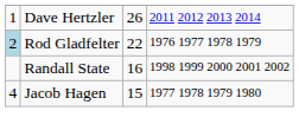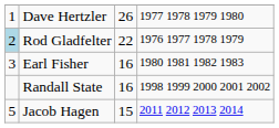 <table class="wikitable">
 <tr>
 </tr>
 <tr>
 <td>1</td>
 <td>Dave Hertzler</td>
 <td>26</td>
-<td style="font-size:80%;"><a href='#'>2011</a> <a href='#'>2012</a> <a href='#'>2013</a> <a href='#'>2014</a></td>
+<td style="font-size:80%;">1977 1978 1979 1980</td>
 </tr>
 <tr>
 <td style="background: lightblue;">2</td>
 <td>Rod Gladfelter</td>
 <td>22</td>
 <td style="font-size:80%;">1976 1977 1978 1979</td>
 </tr>
 <tr>
+<td>3</td>
+<td>Earl Fisher</td>
+<td>16</td>
+<td style="font-size:80%;">1980 1981 1982 1983</td>
+</tr>
+<tr>
 <td></td>
 <td>Randall State</td>
 <td>16</td>
 <td style="font-size:80%;">1998 1999 2000 2001 2002</td>
 </tr>
 <tr>
-<td>4</td>
+<td>5</td>
 <td>Jacob Hagen</td>
 <td>15</td>
-<td style="font-size:80%;">1977 1978 1979 1980</td>
+<td style="font-size:80%;"><a href='#'>2011</a> <a href='#'>2012</a> <a href='#'>2013</a> <a href='#'>2014</a></td>
 </tr>
 </table>
